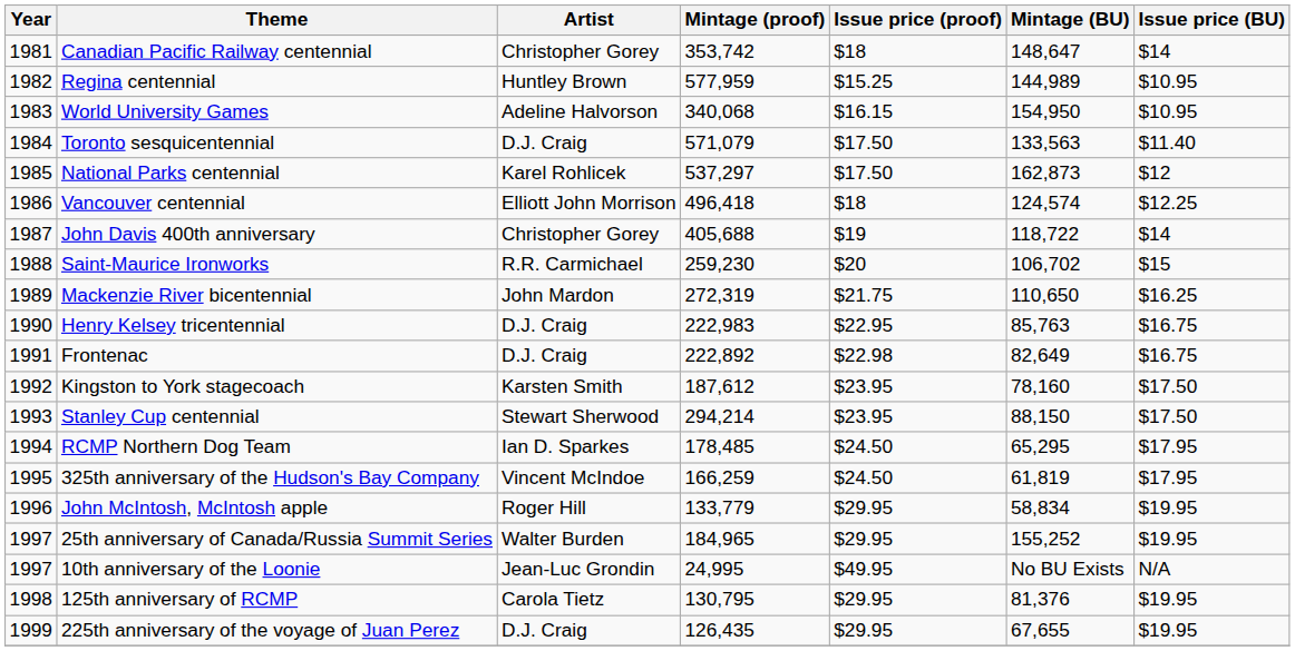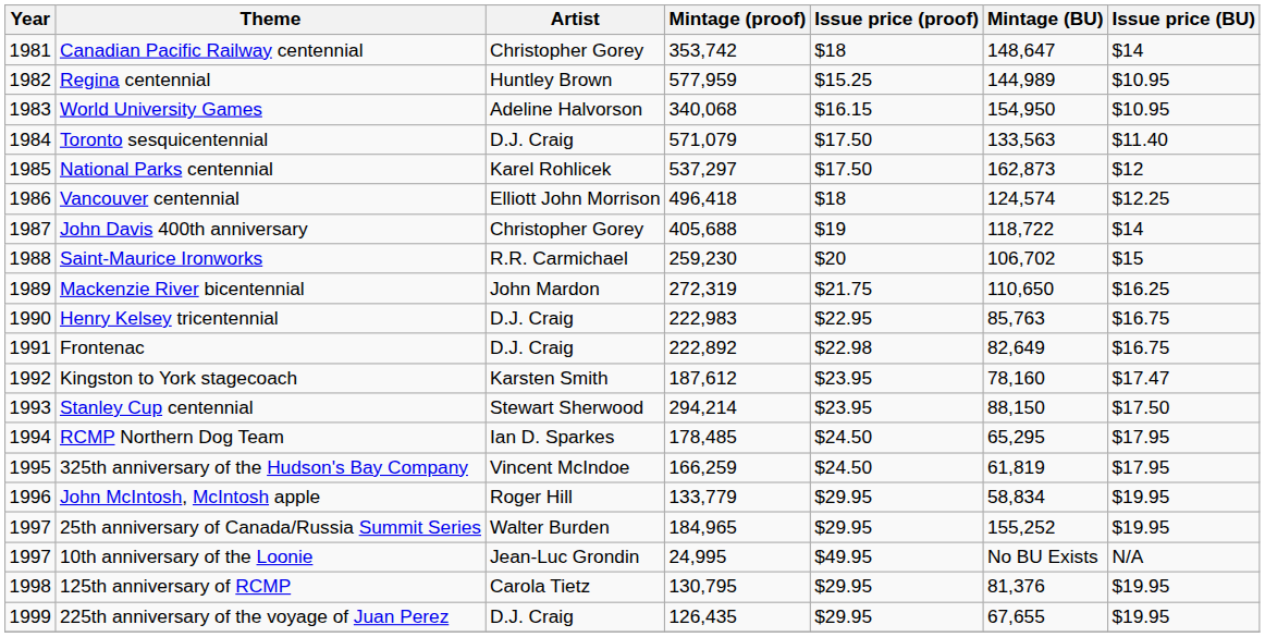 <table class="wikitable">
 <tr>
 <th>Year</th>
 <th>Theme</th>
 <th>Artist</th>
 <th>Mintage (proof)</th>
 <th>Issue price (proof)</th>
 <th>Mintage (BU)</th>
 <th>Issue price (BU)</th>
 </tr>
 <tr>
 <td>1981</td>
 <td><a href='#'>Canadian Pacific Railway</a> centennial</td>
 <td>Christopher Gorey</td>
 <td>353,742</td>
 <td>$18</td>
 <td>148,647</td>
 <td>$14</td>
 </tr>
 <tr>
 <td>1982</td>
 <td><a href='#'>Regina</a> centennial</td>
 <td>Huntley Brown</td>
 <td>577,959</td>
 <td>$15.25</td>
 <td>144,989</td>
 <td>$10.95</td>
 </tr>
 <tr>
 <td>1983</td>
 <td><a href='#'>World University Games</a></td>
 <td>Adeline Halvorson</td>
 <td>340,068</td>
 <td>$16.15</td>
 <td>154,950</td>
 <td>$10.95</td>
 </tr>
 <tr>
 <td>1984</td>
 <td><a href='#'>Toronto</a> sesquicentennial</td>
 <td>D.J. Craig</td>
 <td>571,079</td>
 <td>$17.50</td>
 <td>133,563</td>
 <td>$11.40</td>
 </tr>
 <tr>
 <td>1985</td>
 <td><a href='#'>National Parks</a> centennial</td>
 <td>Karel Rohlicek</td>
 <td>537,297</td>
 <td>$17.50</td>
 <td>162,873</td>
 <td>$12</td>
 </tr>
 <tr>
 <td>1986</td>
 <td><a href='#'>Vancouver</a> centennial</td>
 <td>Elliott John Morrison</td>
 <td>496,418</td>
 <td>$18</td>
 <td>124,574</td>
 <td>$12.25</td>
 </tr>
 <tr>
 <td>1987</td>
 <td><a href='#'>John Davis</a> 400th anniversary</td>
 <td>Christopher Gorey</td>
 <td>405,688</td>
 <td>$19</td>
 <td>118,722</td>
 <td>$14</td>
 </tr>
 <tr>
 <td>1988</td>
 <td><a href='#'>Saint-Maurice Ironworks</a></td>
 <td>R.R. Carmichael</td>
 <td>259,230</td>
 <td>$20</td>
 <td>106,702</td>
 <td>$15</td>
 </tr>
 <tr>
 <td>1989</td>
 <td><a href='#'>Mackenzie River</a> bicentennial</td>
 <td>John Mardon</td>
 <td>272,319</td>
 <td>$21.75</td>
 <td>110,650</td>
 <td>$16.25</td>
 </tr>
 <tr>
 <td>1990</td>
 <td><a href='#'>Henry Kelsey</a> tricentennial</td>
 <td>D.J. Craig</td>
 <td>222,983</td>
 <td>$22.95</td>
 <td>85,763</td>
 <td>$16.75</td>
 </tr>
 <tr>
 <td>1991</td>
 <td>Frontenac</td>
 <td>D.J. Craig</td>
 <td>222,892</td>
 <td>$22.98</td>
 <td>82,649</td>
 <td>$16.75</td>
 </tr>
 <tr>
 <td>1992</td>
 <td>Kingston to York stagecoach</td>
 <td>Karsten Smith</td>
 <td>187,612</td>
 <td>$23.95</td>
 <td>78,160</td>
-<td>$17.50</td>
+<td>$17.47</td>
 </tr>
 <tr>
 <td>1993</td>
 <td><a href='#'>Stanley Cup</a> centennial</td>
 <td>Stewart Sherwood</td>
 <td>294,214</td>
 <td>$23.95</td>
 <td>88,150</td>
 <td>$17.50</td>
 </tr>
 <tr>
 <td>1994</td>
 <td><a href='#'>RCMP</a> Northern Dog Team</td>
 <td>Ian D. Sparkes</td>
 <td>178,485</td>
 <td>$24.50</td>
 <td>65,295</td>
 <td>$17.95</td>
 </tr>
 <tr>
 <td>1995</td>
 <td>325th anniversary of the <a href='#'>Hudson's Bay Company</a></td>
 <td>Vincent McIndoe</td>
 <td>166,259</td>
 <td>$24.50</td>
 <td>61,819</td>
 <td>$17.95</td>
 </tr>
 <tr>
 <td>1996</td>
 <td><a href='#'>John McIntosh</a>, <a href='#'>McIntosh</a> apple</td>
 <td>Roger Hill</td>
 <td>133,779</td>
 <td>$29.95</td>
 <td>58,834</td>
 <td>$19.95</td>
 </tr>
 <tr>
 <td>1997</td>
 <td>25th anniversary of Canada/Russia <a href='#'>Summit Series</a></td>
 <td>Walter Burden</td>
 <td>184,965</td>
 <td>$29.95</td>
 <td>155,252</td>
 <td>$19.95</td>
 </tr>
 <tr>
 <td>1997</td>
 <td>10th anniversary of the <a href='#'>Loonie</a></td>
 <td>Jean-Luc Grondin</td>
 <td>24,995</td>
 <td>$49.95</td>
 <td>No BU Exists</td>
 <td>N/A</td>
 </tr>
 <tr>
 <td>1998</td>
 <td>125th anniversary of <a href='#'>RCMP</a></td>
 <td>Carola Tietz</td>
 <td>130,795</td>
 <td>$29.95</td>
 <td>81,376</td>
 <td>$19.95</td>
 </tr>
 <tr>
 <td>1999</td>
 <td>225th anniversary of the voyage of <a href='#'>Juan Perez</a></td>
 <td>D.J. Craig</td>
 <td>126,435</td>
 <td>$29.95</td>
 <td>67,655</td>
 <td>$19.95</td>
 </tr>
 <tr>
 </tr>
 </table>
